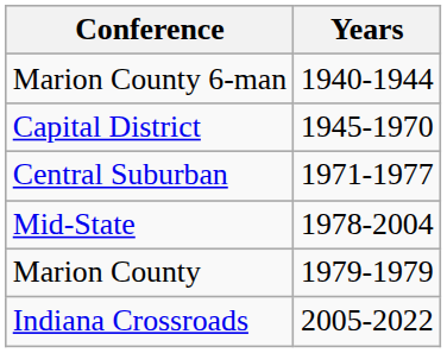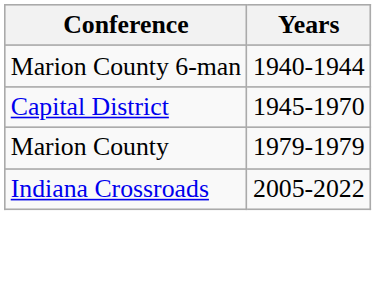 <table class="wikitable">
 <tr>
 <th>Conference</th>
 <th>Years</th>
 </tr>
 <tr>
 <td>Marion County 6-man</td>
 <td>1940-1944</td>
 </tr>
 <tr>
 <td><a href='#'>Capital District</a></td>
 <td>1945-1970</td>
 </tr>
 <tr>
-<td><a href='#'>Central Suburban</a></td>
-<td>1971-1977</td>
-</tr>
-<tr>
-<td><a href='#'>Mid-State</a></td>
-<td>1978-2004</td>
-</tr>
-<tr>
 <td>Marion County</td>
 <td>1979-1979</td>
 </tr>
 <tr>
 <td><a href='#'>Indiana Crossroads</a></td>
 <td>2005-2022</td>
 </tr>
 </table>
